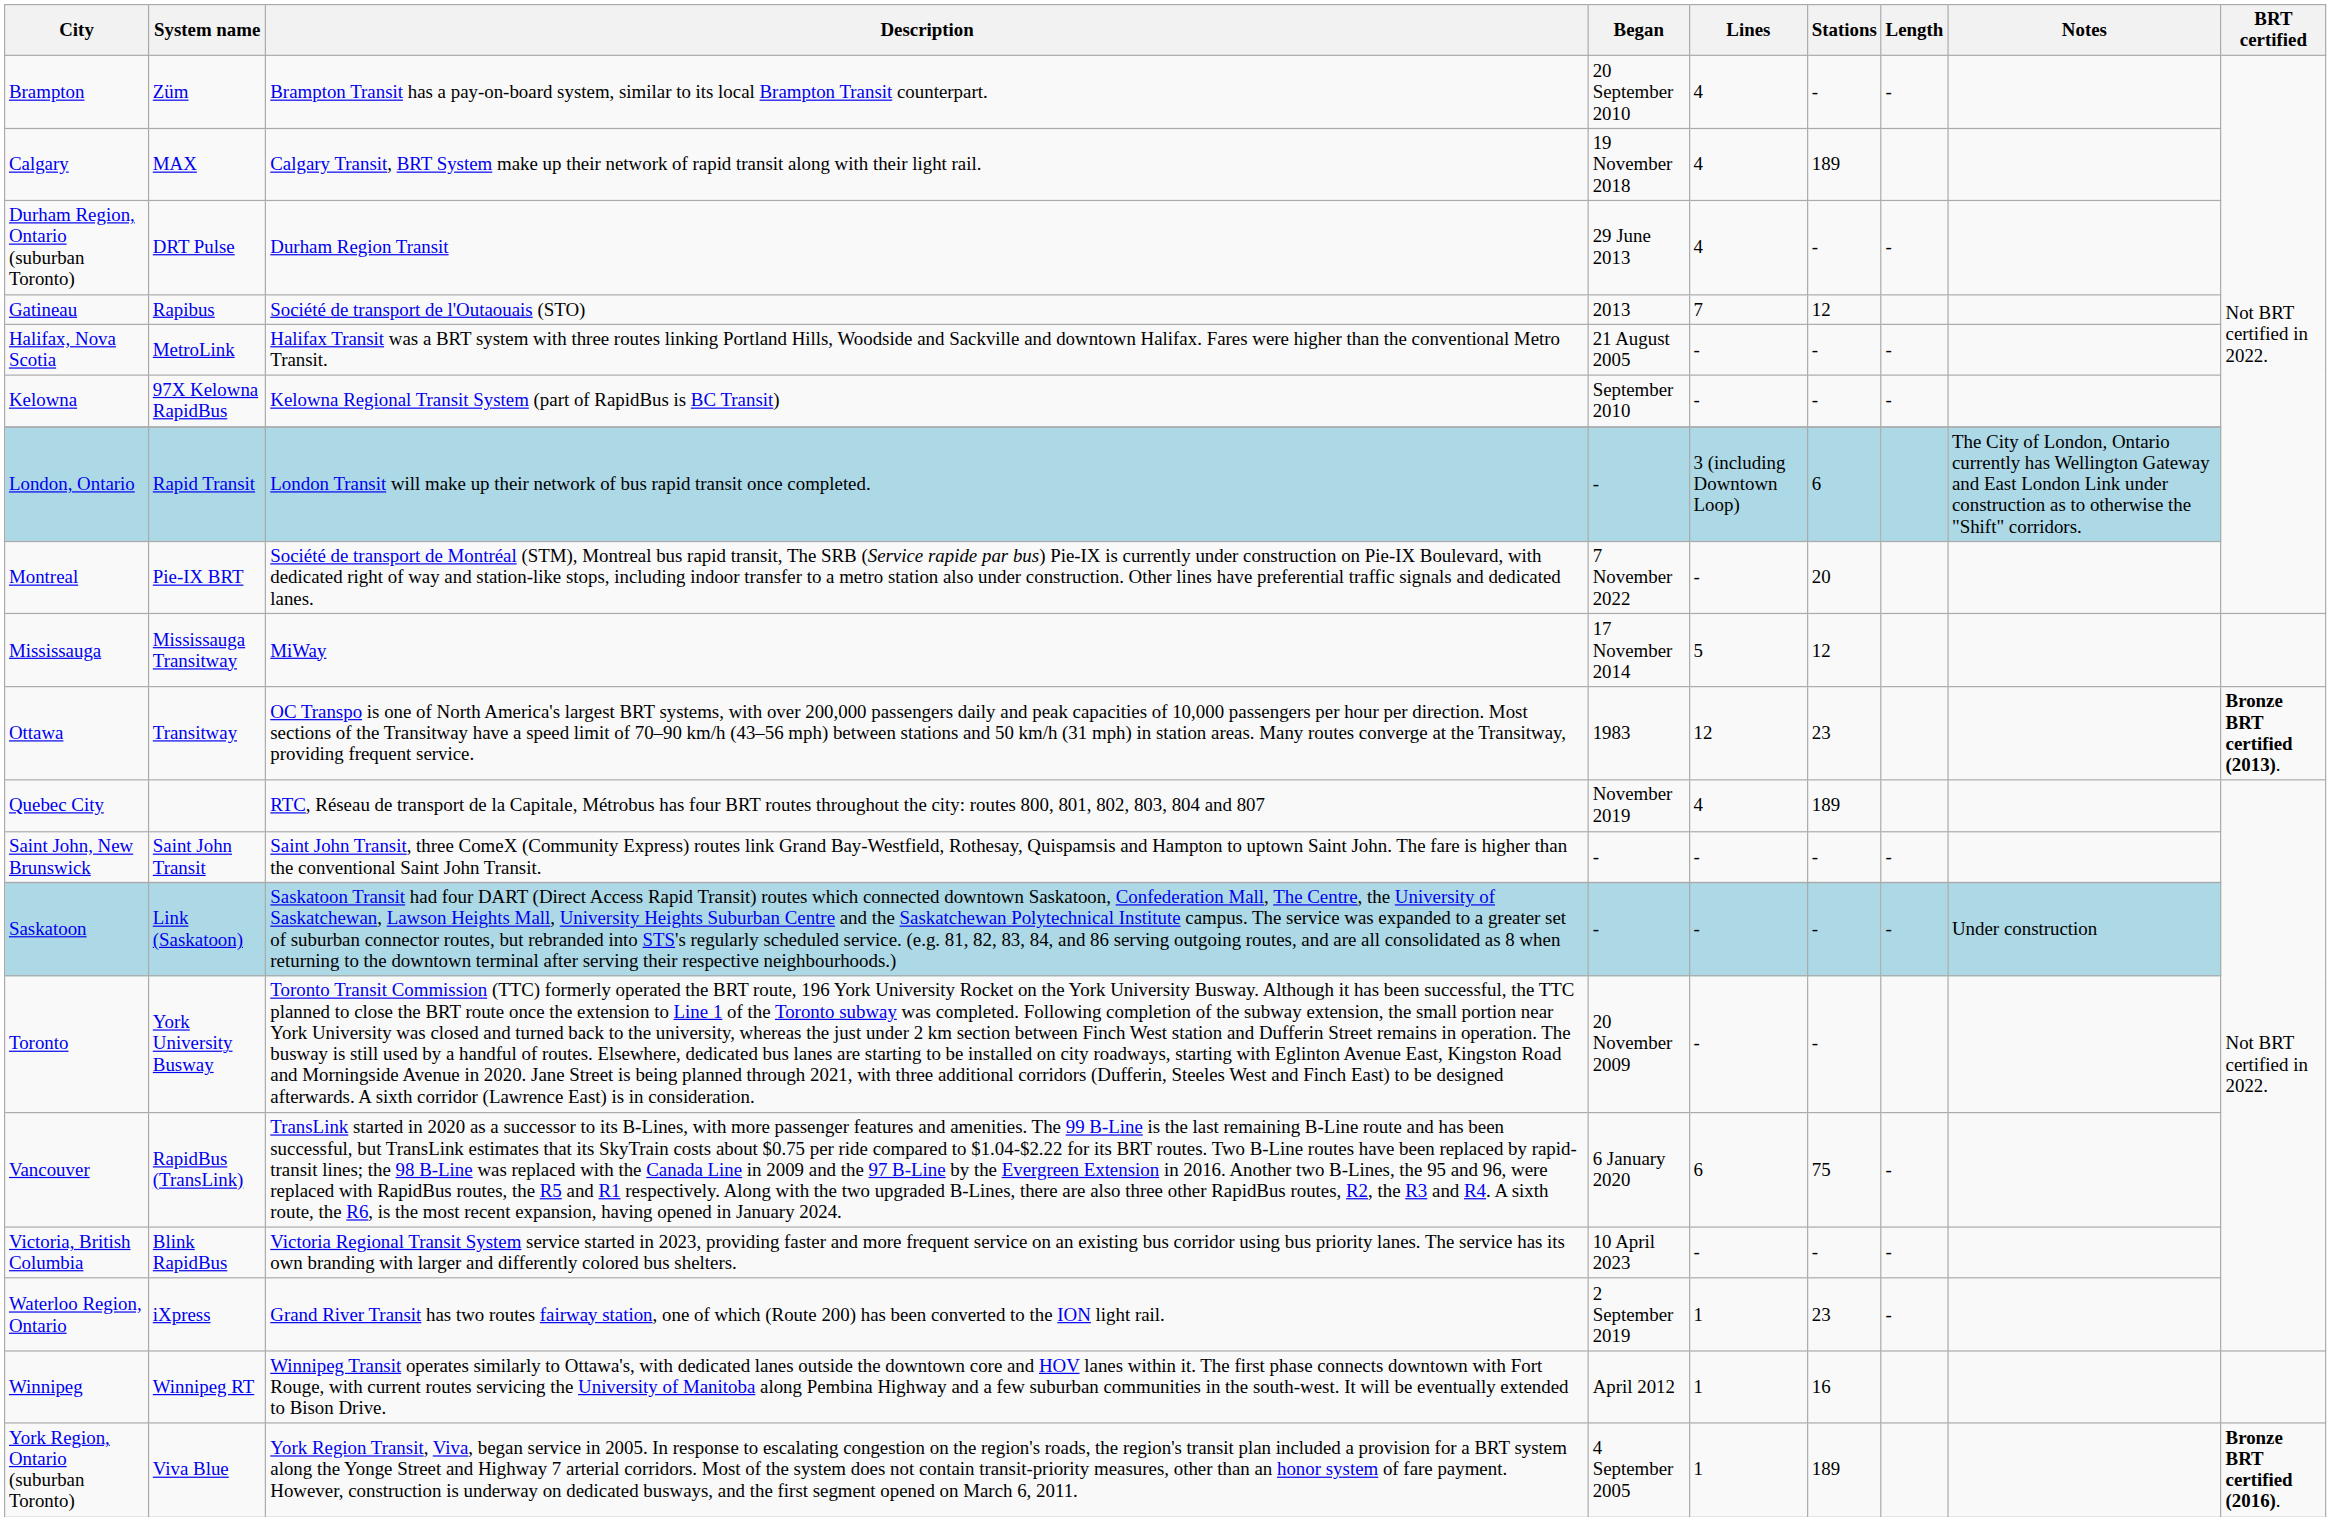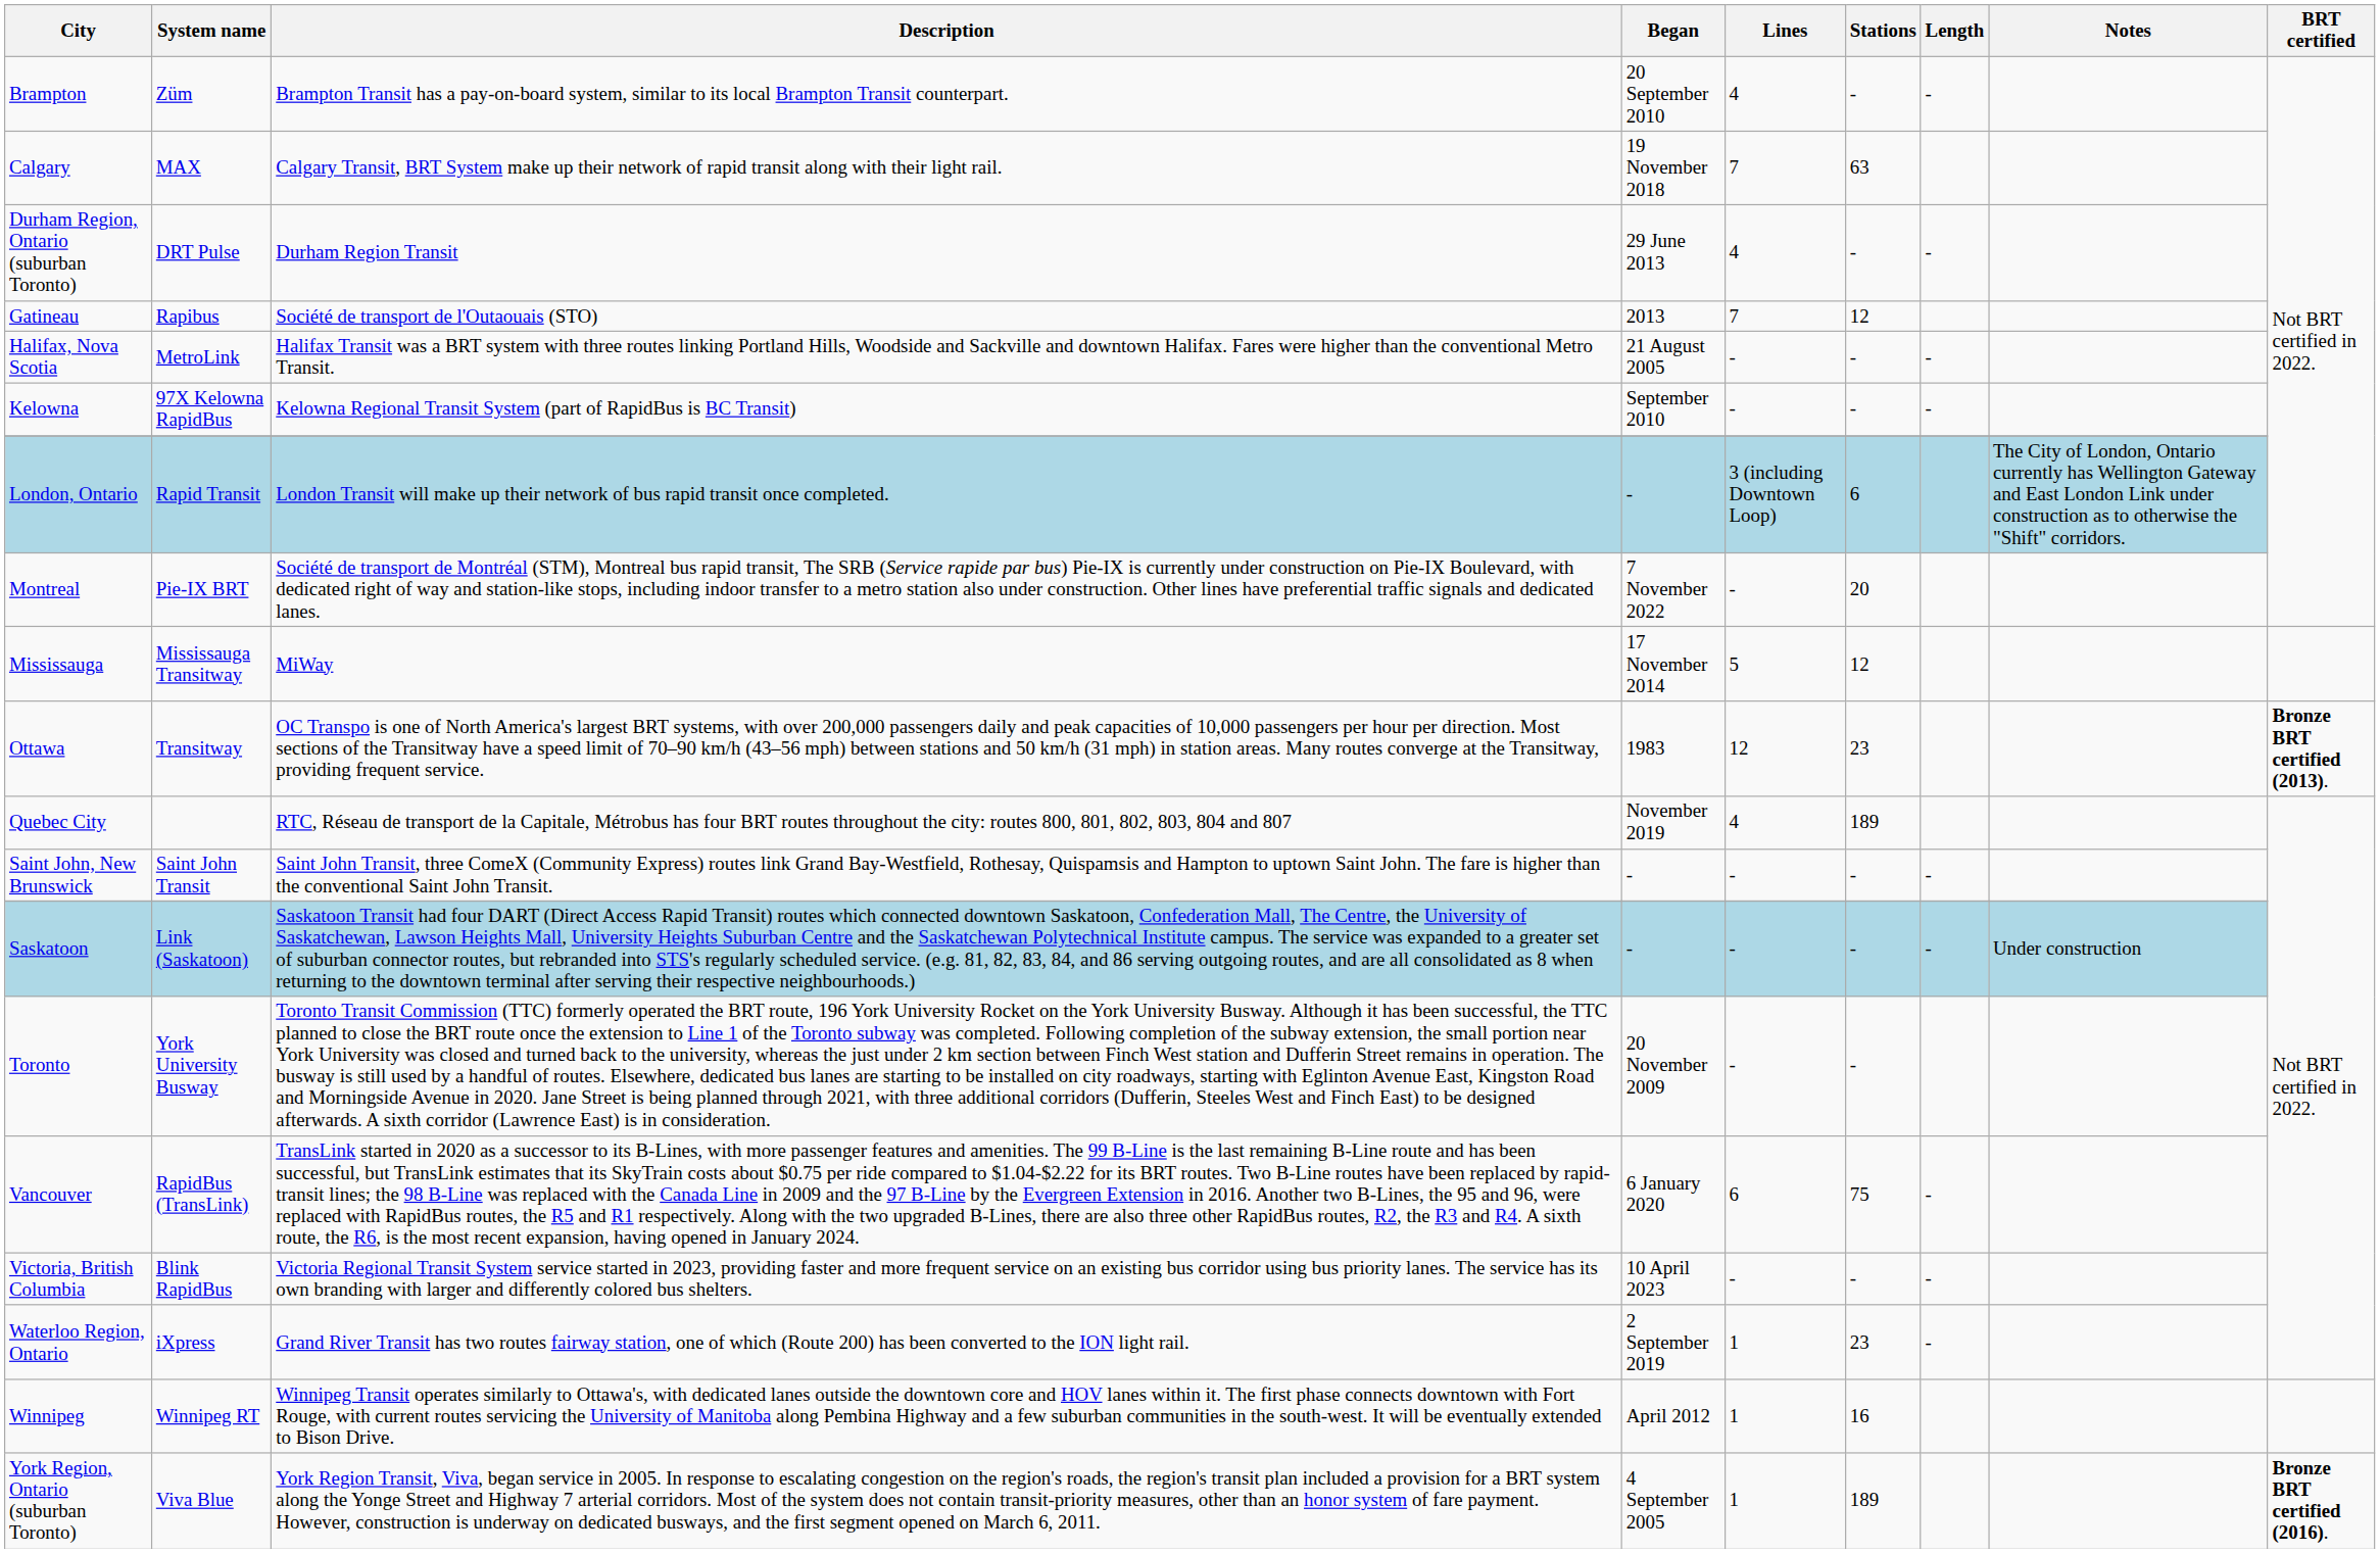 <table class="wikitable">
 <tr>
 <th>City</th>
 <th>System name</th>
 <th>Description</th>
 <th>Began</th>
 <th>Lines</th>
 <th>Stations</th>
 <th>Length</th>
 <th>Notes</th>
 <th>BRT certified</th>
 </tr>
 <tr>
 <td><a href='#'>Brampton</a></td>
 <td><a href='#'>Züm</a></td>
 <td><a href='#'>Brampton Transit</a> has a pay-on-board system, similar to its local <a href='#'>Brampton Transit</a> counterpart.</td>
 <td>20 September 2010</td>
 <td>4</td>
 <td>-</td>
 <td>-</td>
 <td></td>
 <td rowspan="9">Not BRT certified in 2022.</td>
 </tr>
 <tr>
 <td><a href='#'>Calgary</a></td>
 <td><a href='#'>MAX</a></td>
 <td><a href='#'>Calgary Transit</a>, <a href='#'>BRT System</a> make up their network of rapid transit along with their light rail.</td>
 <td>19 November 2018</td>
-<td>4</td>
-<td>189</td>
+<td>7</td>
+<td>63</td>
 <td></td>
 <td></td>
 </tr>
 <tr>
 <td><a href='#'>Durham Region, Ontario</a> (suburban Toronto)</td>
 <td><a href='#'>DRT Pulse</a></td>
 <td><a href='#'>Durham Region Transit</a></td>
 <td>29 June 2013</td>
 <td>4</td>
 <td>-</td>
 <td>-</td>
 <td></td>
 </tr>
 <tr>
 <td><a href='#'>Gatineau</a></td>
 <td><a href='#'>Rapibus</a></td>
 <td><a href='#'>Société de transport de l'Outaouais</a> (STO)</td>
 <td>2013</td>
 <td>7</td>
 <td>12</td>
 <td></td>
 <td></td>
 </tr>
 <tr>
 <td><a href='#'>Halifax, Nova Scotia</a></td>
 <td><a href='#'>MetroLink</a></td>
 <td><a href='#'>Halifax Transit</a> was a BRT system with three routes linking Portland Hills, Woodside and Sackville and downtown Halifax. Fares were higher than the conventional Metro Transit.</td>
 <td>21 August 2005</td>
 <td>-</td>
 <td>-</td>
 <td>-</td>
 <td></td>
 </tr>
 <tr>
 <td><a href='#'>Kelowna</a></td>
 <td><a href='#'>97X Kelowna RapidBus</a></td>
 <td><a href='#'>Kelowna Regional Transit System</a>  (part of RapidBus is  <a href='#'>BC Transit</a>)</td>
 <td>September 2010</td>
 <td>-</td>
 <td>-</td>
 <td>-</td>
 <td></td>
 </tr>
 <tr>
 </tr>
 <tr style="background:lightblue;">
 <td><a href='#'>London, Ontario</a></td>
 <td><a href='#'>Rapid Transit</a></td>
 <td><a href='#'>London Transit</a> will make up their network of bus rapid transit once completed.</td>
 <td>-</td>
 <td>3 (including Downtown Loop)</td>
 <td>6</td>
 <td></td>
 <td>The City of London, Ontario currently has Wellington Gateway and East London Link under construction as to otherwise the "Shift" corridors.</td>
 </tr>
 <tr>
 <td><a href='#'>Montreal</a></td>
 <td><a href='#'>Pie-IX BRT</a></td>
 <td><a href='#'>Société de transport de Montréal</a> (STM), Montreal bus rapid transit, The SRB (<em>Service rapide par bus</em>) Pie-IX is currently under construction on Pie-IX Boulevard, with dedicated right of way and station-like stops, including indoor transfer to a metro station also under construction. Other lines have preferential traffic signals and dedicated lanes.</td>
 <td>7 November 2022</td>
 <td>-</td>
 <td>20</td>
 <td></td>
 <td></td>
 </tr>
 <tr>
 <td><a href='#'>Mississauga</a></td>
 <td><a href='#'>Mississauga Transitway</a></td>
 <td><a href='#'>MiWay</a></td>
 <td>17 November 2014</td>
 <td>5</td>
 <td>12</td>
 <td></td>
 <td></td>
 </tr>
 <tr>
 <td><a href='#'>Ottawa</a></td>
 <td><a href='#'>Transitway</a></td>
 <td><a href='#'>OC Transpo</a> is one of North America's largest BRT systems, with over 200,000 passengers daily and peak capacities of 10,000 passengers per hour per direction. Most sections of the Transitway have a speed limit of 70–90 km/h (43–56 mph) between stations and 50 km/h (31 mph) in station areas. Many routes converge at the Transitway, providing frequent service.</td>
 <td>1983</td>
 <td>12</td>
 <td>23</td>
 <td></td>
 <td></td>
 <td><strong>Bronze BRT certified (2013)</strong>.</td>
 </tr>
 <tr>
 <td><a href='#'>Quebec City</a></td>
 <td></td>
 <td><a href='#'>RTC</a>, Réseau de transport de la Capitale, Métrobus has four BRT routes throughout the city: routes 800, 801, 802, 803, 804 and 807</td>
 <td>November 2019</td>
 <td>4</td>
 <td>189</td>
 <td></td>
 <td></td>
 <td rowspan="8">Not BRT certified in 2022.</td>
 </tr>
 <tr>
 <td><a href='#'>Saint John, New Brunswick</a></td>
 <td><a href='#'>Saint John Transit</a></td>
 <td><a href='#'>Saint John Transit</a>, three ComeX (Community Express) routes link Grand Bay-Westfield, Rothesay, Quispamsis and Hampton to uptown Saint John. The fare is higher than the conventional Saint John Transit.</td>
 <td>-</td>
 <td>-</td>
 <td>-</td>
 <td>-</td>
 <td></td>
 </tr>
 <tr>
 </tr>
 <tr style="background:lightblue;">
 <td><a href='#'>Saskatoon</a></td>
 <td><a href='#'>Link (Saskatoon)</a></td>
 <td><a href='#'>Saskatoon Transit</a> had four DART (Direct Access Rapid Transit) routes which connected downtown Saskatoon, <a href='#'>Confederation Mall</a>, <a href='#'>The Centre</a>, the <a href='#'>University of Saskatchewan</a>, <a href='#'>Lawson Heights Mall</a>, <a href='#'>University Heights Suburban Centre</a> and the <a href='#'>Saskatchewan Polytechnical Institute</a> campus. The service was expanded to a greater set of suburban connector routes, but rebranded into <a href='#'>STS</a>'s regularly scheduled service. (e.g. 81, 82, 83, 84, and 86 serving outgoing routes, and are all consolidated as 8 when returning to the downtown terminal after serving their respective neighbourhoods.)</td>
 <td>-</td>
 <td>-</td>
 <td>-</td>
 <td>-</td>
 <td>Under construction</td>
 </tr>
 <tr>
 <td><a href='#'>Toronto</a></td>
 <td><a href='#'>York University Busway</a></td>
 <td><a href='#'>Toronto Transit Commission</a> (TTC) formerly operated the BRT route, 196 York University Rocket on the York University Busway. Although it has been successful, the TTC planned to close the BRT route once the extension to <a href='#'>Line 1</a> of the <a href='#'>Toronto subway</a> was completed. Following completion of the subway extension, the small portion near York University was closed and turned back to the university, whereas the just under 2 km section between Finch West station and Dufferin Street remains in operation. The busway is still used by a handful of routes. Elsewhere, dedicated bus lanes are starting to be installed on city roadways, starting with Eglinton Avenue East, Kingston Road and Morningside Avenue in 2020. Jane Street is being planned through 2021, with three additional corridors (Dufferin, Steeles West and Finch East) to be designed afterwards. A sixth corridor (Lawrence East) is in consideration.</td>
 <td>20 November 2009</td>
 <td>-</td>
 <td>-</td>
 <td></td>
 <td></td>
 </tr>
 <tr>
 <td><a href='#'>Vancouver</a></td>
 <td><a href='#'>RapidBus (TransLink)</a></td>
 <td><a href='#'>TransLink</a> started in 2020 as a successor to its B-Lines, with more passenger features and amenities. The <a href='#'>99 B-Line</a> is the last remaining B-Line route and has been successful, but TransLink estimates that its SkyTrain costs about $0.75 per ride compared to $1.04-$2.22 for its BRT routes. Two B-Line routes have been replaced by rapid-transit lines; the <a href='#'>98 B-Line</a> was replaced with the <a href='#'>Canada Line</a> in 2009 and the <a href='#'>97 B-Line</a> by the <a href='#'>Evergreen Extension</a> in 2016. Another two B-Lines, the 95 and 96, were replaced with RapidBus routes, the <a href='#'>R5</a> and <a href='#'>R1</a> respectively. Along with the two upgraded B-Lines, there are also three other RapidBus routes, <a href='#'>R2</a>, the <a href='#'>R3</a> and <a href='#'>R4</a>. A sixth route, the <a href='#'>R6</a>, is the most recent expansion, having opened in January 2024.</td>
 <td>6 January 2020</td>
 <td>6</td>
 <td>75</td>
 <td>-</td>
 <td></td>
 </tr>
 <tr>
 <td><a href='#'>Victoria, British Columbia</a></td>
 <td><a href='#'>Blink RapidBus</a></td>
 <td><a href='#'>Victoria Regional Transit System</a> service started in 2023, providing faster and more frequent service on an existing bus corridor using bus priority lanes. The service has its own branding with larger and differently colored bus shelters.</td>
 <td>10 April 2023</td>
 <td>-</td>
 <td>-</td>
 <td>-</td>
 <td></td>
 </tr>
 <tr>
 <td><a href='#'>Waterloo Region, Ontario</a></td>
 <td><a href='#'>iXpress</a></td>
 <td><a href='#'>Grand River Transit</a> has two routes <a href='#'>fairway station</a>, one of which (Route 200) has been converted to the <a href='#'>ION</a> light rail.</td>
 <td>2 September 2019</td>
 <td>1</td>
 <td>23</td>
 <td>-</td>
 <td></td>
 </tr>
 <tr>
 <td><a href='#'>Winnipeg</a></td>
 <td><a href='#'>Winnipeg RT</a></td>
 <td><a href='#'>Winnipeg Transit</a> operates similarly to Ottawa's, with dedicated lanes outside the downtown core and <a href='#'>HOV</a> lanes within it. The first phase connects downtown with Fort Rouge, with current routes servicing the <a href='#'>University of Manitoba</a> along Pembina Highway and a few suburban communities in the south-west. It will be eventually extended to Bison Drive.</td>
 <td>April 2012</td>
 <td>1</td>
 <td>16</td>
 <td></td>
 <td></td>
 </tr>
 <tr>
 <td><a href='#'>York Region, Ontario</a> (suburban Toronto)</td>
 <td><a href='#'>Viva Blue</a></td>
 <td><a href='#'>York Region Transit</a>, <a href='#'>Viva</a>, began service in 2005. In response to escalating congestion on the region's roads, the region's transit plan included a provision for a BRT system along the Yonge Street and Highway 7 arterial corridors. Most of the system does not contain transit-priority measures, other than an <a href='#'>honor system</a> of fare payment. However, construction is underway on dedicated busways, and the first segment opened on March 6, 2011.</td>
 <td>4 September 2005</td>
 <td>1</td>
 <td>189</td>
 <td></td>
 <td></td>
 <td><strong>Bronze BRT certified (2016)</strong>.</td>
 </tr>
 </table>
